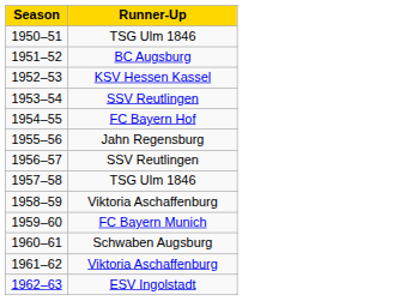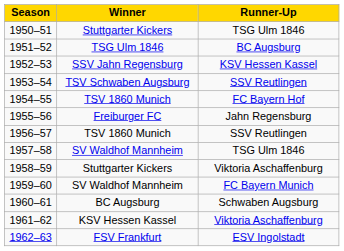 <table class="wikitable">
 <tr align="center" bgcolor="#FFD700">
 <td width="70"><strong>Season</strong></td>
+<td width="200"><strong>Winner</strong></td>
 <td width="200"><strong>Runner-Up</strong></td>
 </tr>
 <tr align="center">
 <td>1950–51</td>
+<td><a href='#'>Stuttgarter Kickers</a></td>
 <td>TSG Ulm 1846</td>
 </tr>
 <tr align="center">
 <td>1951–52</td>
+<td><a href='#'>TSG Ulm 1846</a></td>
 <td><a href='#'>BC Augsburg</a></td>
 </tr>
 <tr align="center">
 <td>1952–53</td>
+<td><a href='#'>SSV Jahn Regensburg</a></td>
 <td><a href='#'>KSV Hessen Kassel</a></td>
 </tr>
 <tr align="center">
 <td>1953–54</td>
+<td><a href='#'>TSV Schwaben Augsburg</a></td>
 <td><a href='#'>SSV Reutlingen</a></td>
 </tr>
 <tr align="center">
 <td>1954–55</td>
+<td><a href='#'>TSV 1860 Munich</a></td>
 <td><a href='#'>FC Bayern Hof</a></td>
 </tr>
 <tr align="center">
 <td>1955–56</td>
+<td><a href='#'>Freiburger FC</a></td>
 <td>Jahn Regensburg</td>
 </tr>
 <tr align="center">
 <td>1956–57</td>
+<td>TSV 1860 Munich</td>
 <td>SSV Reutlingen</td>
 </tr>
 <tr align="center">
 <td>1957–58</td>
+<td><a href='#'>SV Waldhof Mannheim</a></td>
 <td>TSG Ulm 1846</td>
 </tr>
 <tr align="center">
 <td>1958–59</td>
+<td>Stuttgarter Kickers</td>
 <td>Viktoria Aschaffenburg</td>
 </tr>
 <tr align="center">
 <td>1959–60</td>
+<td>SV Waldhof Mannheim</td>
 <td><a href='#'>FC Bayern Munich</a></td>
 </tr>
 <tr align="center">
 <td>1960–61</td>
+<td>BC Augsburg</td>
 <td>Schwaben Augsburg</td>
 </tr>
 <tr align="center">
 <td>1961–62</td>
+<td>KSV Hessen Kassel</td>
 <td><a href='#'>Viktoria Aschaffenburg</a></td>
 </tr>
 <tr align="center">
 <td><a href='#'>1962–63</a></td>
+<td><a href='#'>FSV Frankfurt</a></td>
 <td><a href='#'>ESV Ingolstadt</a></td>
 </tr>
 </table>
